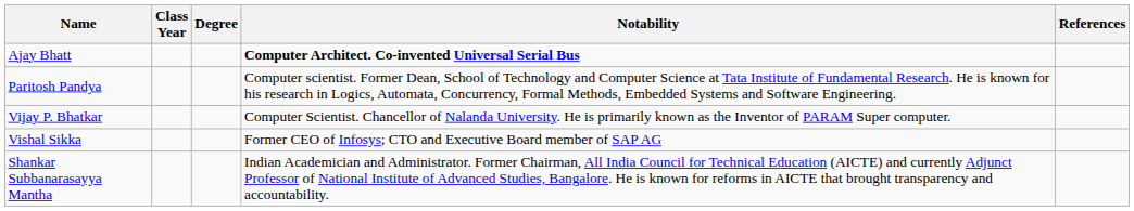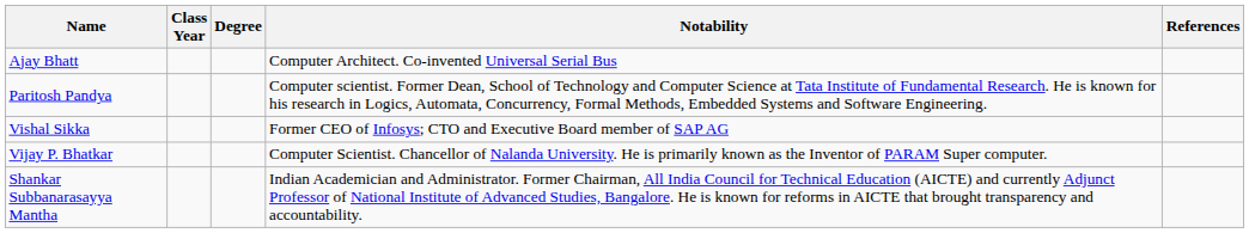 <table class="wikitable">
 <tr>
 <th>Name</th>
 <th>Class<br>Year</th>
 <th>Degree</th>
 <th>Notability</th>
 <th>References</th>
 </tr>
 <tr>
 <td><a href='#'>Ajay Bhatt</a></td>
 <td></td>
 <td></td>
-<td><strong>Computer Architect. Co-invented <a href='#'>Universal Serial Bus</a></strong></td>
+<td>Computer Architect. Co-invented <a href='#'>Universal Serial Bus</a></td>
 <td></td>
 </tr>
 <tr>
 <td><a href='#'>Paritosh Pandya</a></td>
 <td></td>
 <td></td>
 <td>Computer scientist. Former Dean, School of Technology and Computer Science at <a href='#'>Tata Institute of Fundamental Research</a>. He is known for his research in Logics, Automata, Concurrency, Formal Methods, Embedded Systems and Software Engineering.</td>
 <td></td>
 </tr>
 <tr>
+<td><a href='#'>Vishal Sikka</a></td>
+<td></td>
+<td></td>
+<td>Former CEO of <a href='#'>Infosys</a>; CTO and Executive Board member of <a href='#'>SAP AG</a></td>
+<td></td>
+</tr>
+<tr>
 <td><a href='#'>Vijay P. Bhatkar</a></td>
 <td></td>
 <td></td>
 <td>Computer Scientist. Chancellor of <a href='#'>Nalanda University</a>. He is primarily known as the Inventor of <a href='#'>PARAM</a> Super computer.</td>
-<td></td>
-</tr>
-<tr>
-<td><a href='#'>Vishal Sikka</a></td>
-<td></td>
-<td></td>
-<td>Former CEO of <a href='#'>Infosys</a>; CTO and Executive Board member of <a href='#'>SAP AG</a></td>
 <td></td>
 </tr>
 <tr>
 <td><a href='#'>Shankar Subbanarasayya Mantha</a></td>
 <td></td>
 <td></td>
 <td>Indian Academician and Administrator. Former Chairman, <a href='#'>All India Council for Technical Education</a> (AICTE) and currently <a href='#'>Adjunct Professor</a> of <a href='#'>National Institute of Advanced Studies, Bangalore</a>. He is known for reforms in AICTE that brought transparency and accountability.</td>
 <td></td>
 </tr>
 </table>
